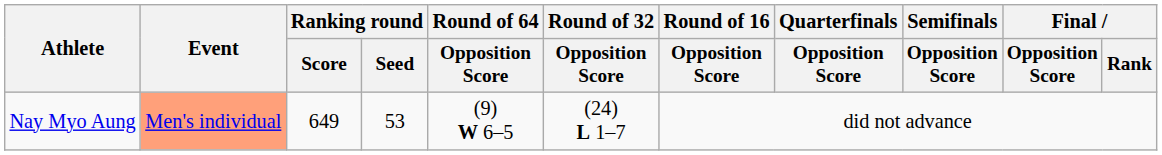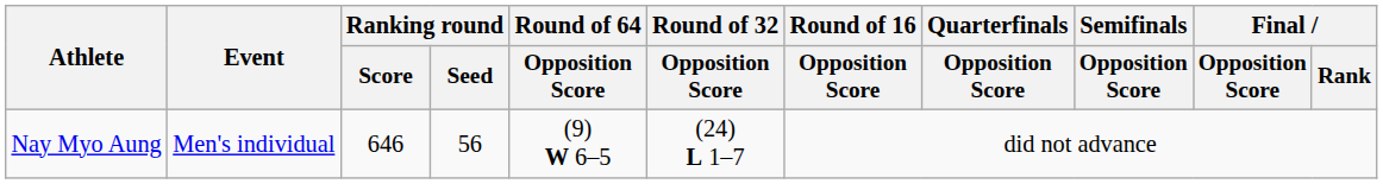 <table class="wikitable" style="font-size:90%">
 <tr>
 <th rowspan="2">Athlete</th>
 <th rowspan="2">Event</th>
 <th colspan="2">Ranking round</th>
 <th>Round of 64</th>
 <th>Round of 32</th>
 <th>Round of 16</th>
 <th>Quarterfinals</th>
 <th>Semifinals</th>
 <th colspan="2">Final / </th>
 </tr>
 <tr style="font-size:95%">
 <th>Score</th>
 <th>Seed</th>
 <th>Opposition<br>Score</th>
 <th>Opposition<br>Score</th>
 <th>Opposition<br>Score</th>
 <th>Opposition<br>Score</th>
 <th>Opposition<br>Score</th>
 <th>Opposition<br>Score</th>
 <th>Rank</th>
 </tr>
 <tr align=center>
 <td align=left><a href='#'>Nay Myo Aung</a></td>
-<td align=left style="background: lightsalmon;"><a href='#'>Men's individual</a></td>
-<td>649</td>
-<td>53</td>
+<td align=left><a href='#'>Men's individual</a></td>
+<td>646</td>
+<td>56</td>
 <td> (9)<br><strong>W</strong> 6–5</td>
 <td> (24)<br><strong>L</strong> 1–7</td>
 <td colspan=5>did not advance</td>
 </tr>
 </table>
